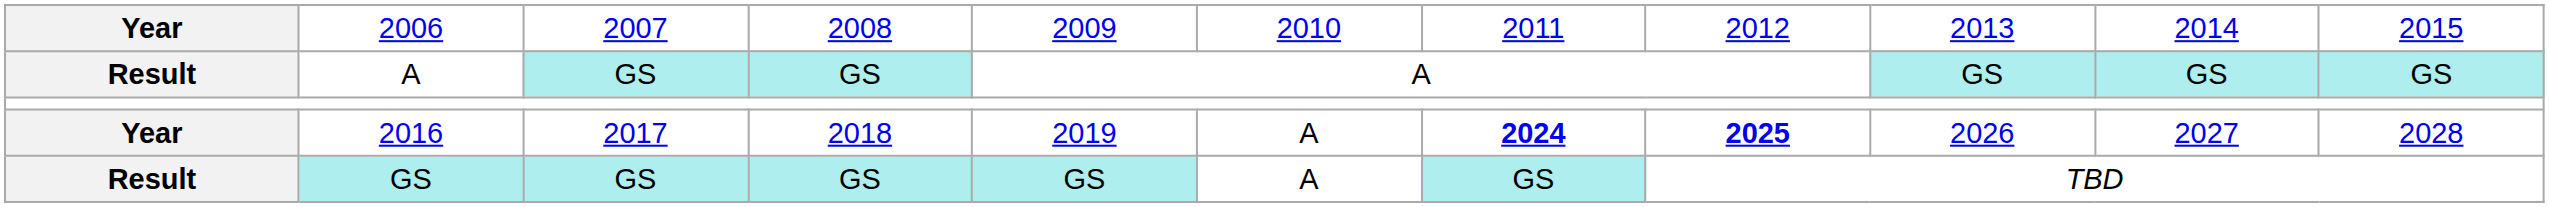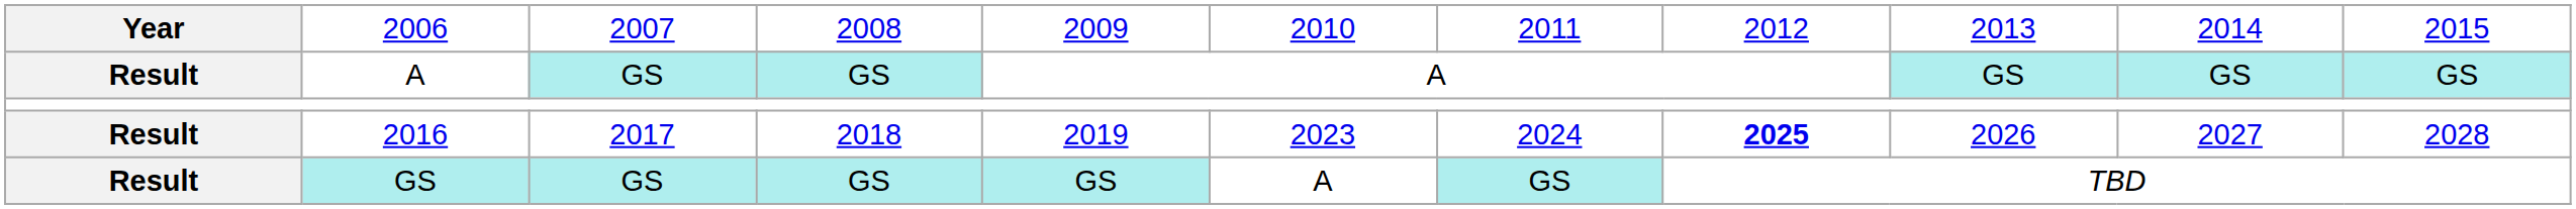 <table class="wikitable" style="text-align:center; font-size:90%; background:white;" width="100%">
 <tr>
 <th>Year</th>
 <td><a href='#'>2006</a></td>
 <td><a href='#'>2007</a></td>
 <td><a href='#'>2008</a></td>
 <td><a href='#'>2009</a></td>
 <td><a href='#'>2010</a></td>
 <td><a href='#'>2011</a></td>
 <td><a href='#'>2012</a></td>
 <td><a href='#'>2013</a></td>
 <td><a href='#'>2014</a></td>
 <td><a href='#'>2015</a></td>
 </tr>
 <tr>
 <th>Result</th>
 <td>A</td>
 <td bgcolor="afeeee">GS</td>
 <td bgcolor="afeeee">GS</td>
 <td colspan="4">A</td>
 <td bgcolor="afeeee">GS</td>
 <td bgcolor="afeeee">GS</td>
 <td bgcolor="afeeee">GS</td>
 </tr>
 <tr>
 <td colspan="11"></td>
 </tr>
 <tr>
-<th>Year</th>
+<th>Result</th>
 <td><a href='#'>2016</a></td>
 <td><a href='#'>2017</a></td>
 <td><a href='#'>2018</a></td>
 <td><a href='#'>2019</a></td>
-<td>A</td>
-<td><strong><a href='#'>2024</a></strong></td>
+<td><a href='#'>2023</a></td>
+<td><a href='#'>2024</a></td>
 <td><strong><a href='#'>2025</a></strong></td>
 <td><a href='#'>2026</a></td>
 <td><a href='#'>2027</a></td>
 <td><a href='#'>2028</a></td>
 </tr>
 <tr>
 <th>Result</th>
 <td bgcolor="afeeee">GS</td>
 <td bgcolor="afeeee">GS</td>
 <td bgcolor="afeeee">GS</td>
 <td bgcolor="afeeee">GS</td>
 <td>A</td>
 <td bgcolor="afeeee">GS</td>
 <td colspan="4"><em>TBD</em></td>
 </tr>
 </table>
